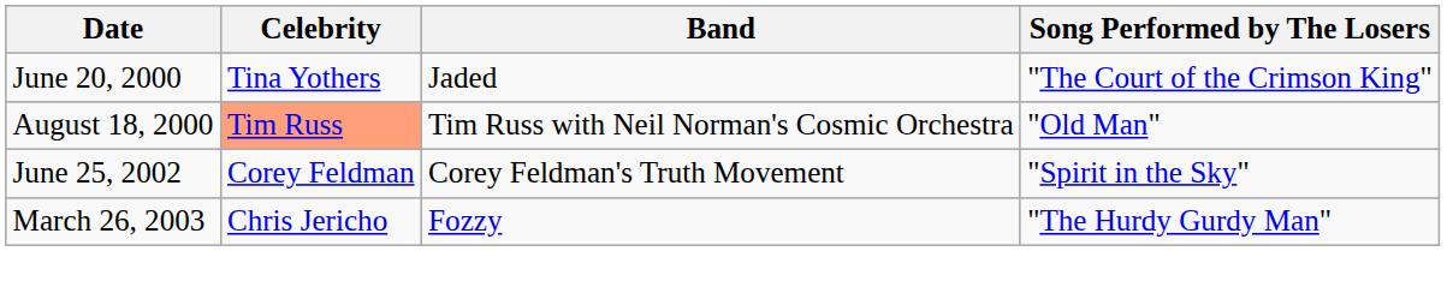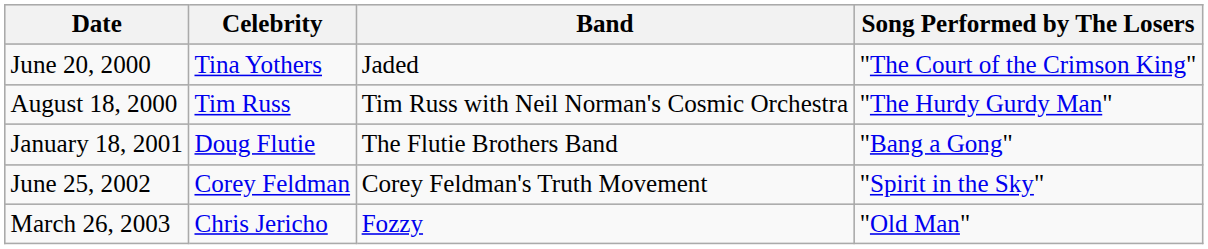 <table class="wikitable" border="1">
 <tr>
 <th>Date</th>
 <th>Celebrity</th>
 <th>Band</th>
 <th>Song Performed by The Losers</th>
 </tr>
 <tr>
 <td>June 20, 2000</td>
 <td><a href='#'>Tina Yothers</a></td>
 <td>Jaded</td>
 <td>"<a href='#'>The Court of the Crimson King</a>"</td>
 </tr>
 <tr>
 <td>August 18, 2000</td>
-<td style="background: lightsalmon;"><a href='#'>Tim Russ</a></td>
+<td><a href='#'>Tim Russ</a></td>
 <td>Tim Russ with Neil Norman's Cosmic Orchestra</td>
-<td>"<a href='#'>Old Man</a>"</td>
+<td>"<a href='#'>The Hurdy Gurdy Man</a>"</td>
+</tr>
+<tr>
+<td>January 18, 2001</td>
+<td><a href='#'>Doug Flutie</a></td>
+<td>The Flutie Brothers Band</td>
+<td>"<a href='#'>Bang a Gong</a>"</td>
 </tr>
 <tr>
 <td>June 25, 2002</td>
 <td><a href='#'>Corey Feldman</a></td>
 <td>Corey Feldman's Truth Movement</td>
 <td>"<a href='#'>Spirit in the Sky</a>"</td>
 </tr>
 <tr>
 <td>March 26, 2003</td>
 <td><a href='#'>Chris Jericho</a></td>
 <td><a href='#'>Fozzy</a></td>
-<td>"<a href='#'>The Hurdy Gurdy Man</a>"</td>
+<td>"<a href='#'>Old Man</a>"</td>
 </tr>
 </table>
